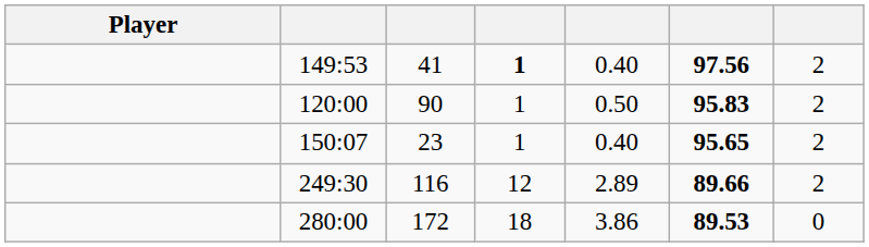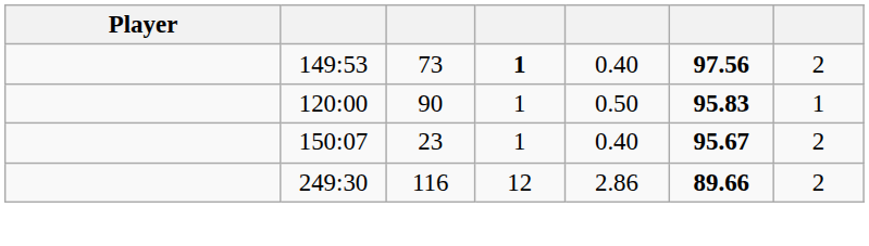 <table class="wikitable sortable" style="text-align:center;">
 <tr>
 <th width="170px">Player</th>
 <th width="60px"></th>
 <th width="50px"></th>
 <th width="50px"></th>
 <th width="60px"></th>
 <th width="60px"></th>
 <th width="50px"></th>
 </tr>
 <tr>
 <td align="left"> </td>
 <td>149:53</td>
-<td>41</td>
+<td>73</td>
 <td><strong>1</strong></td>
 <td>0.40</td>
 <td><strong>97.56</strong></td>
 <td>2</td>
 </tr>
 <tr>
 <td align="left"> </td>
 <td>120:00</td>
 <td>90</td>
 <td>1</td>
 <td>0.50</td>
 <td><strong>95.83</strong></td>
-<td>2</td>
+<td>1</td>
 </tr>
 <tr>
 <td align="left"> </td>
 <td>150:07</td>
 <td>23</td>
 <td>1</td>
 <td>0.40</td>
-<td><strong>95.65</strong></td>
+<td><strong>95.67</strong></td>
 <td>2</td>
 </tr>
 <tr>
 <td align="left"> </td>
 <td>249:30</td>
 <td>116</td>
 <td>12</td>
-<td>2.89</td>
+<td>2.86</td>
 <td><strong>89.66</strong></td>
 <td>2</td>
 </tr>
-<tr>
-<td align="left"> </td>
-<td>280:00</td>
-<td>172</td>
-<td>18</td>
-<td>3.86</td>
-<td><strong>89.53</strong></td>
-<td>0</td>
-</tr>
 </table>
